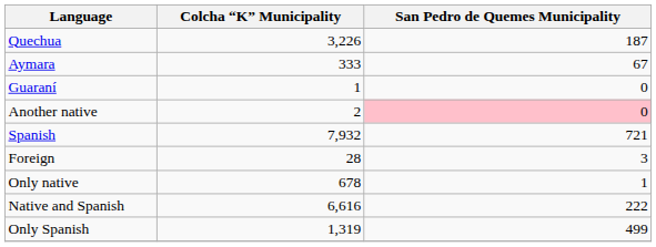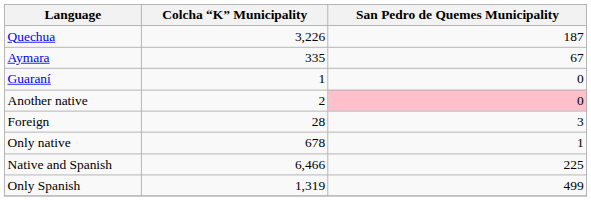 <table class="wikitable" border="1" style="width:35%;" border="1">
 <tr bgcolor=#EFEFEF>
 <th><strong>Language</strong></th>
 <th><strong>Colcha “K” Municipality</strong></th>
 <th><strong>San Pedro de Quemes Municipality</strong></th>
 </tr>
 <tr>
 <td><a href='#'>Quechua</a></td>
 <td align="right">3,226</td>
 <td align="right">187</td>
 </tr>
 <tr>
 <td><a href='#'>Aymara</a></td>
-<td align="right">333</td>
+<td align="right">335</td>
 <td align="right">67</td>
 </tr>
 <tr>
 <td><a href='#'>Guaraní</a></td>
 <td align="right">1</td>
 <td align="right">0</td>
 </tr>
 <tr>
 <td>Another native</td>
 <td align="right">2</td>
 <td align="right" style="background: pink;">0</td>
 </tr>
 <tr>
-<td><a href='#'>Spanish</a></td>
-<td align="right">7,932</td>
-<td align="right">721</td>
-</tr>
-<tr>
 <td>Foreign</td>
 <td align="right">28</td>
 <td align="right">3</td>
 </tr>
 <tr>
 <td>Only native</td>
 <td align="right">678</td>
 <td align="right">1</td>
 </tr>
 <tr>
 <td>Native and Spanish</td>
-<td align="right">6,616</td>
-<td align="right">222</td>
+<td align="right">6,466</td>
+<td align="right">225</td>
 </tr>
 <tr>
 <td>Only Spanish</td>
 <td align="right">1,319</td>
 <td align="right">499</td>
 </tr>
 <tr>
 </tr>
 </table>
